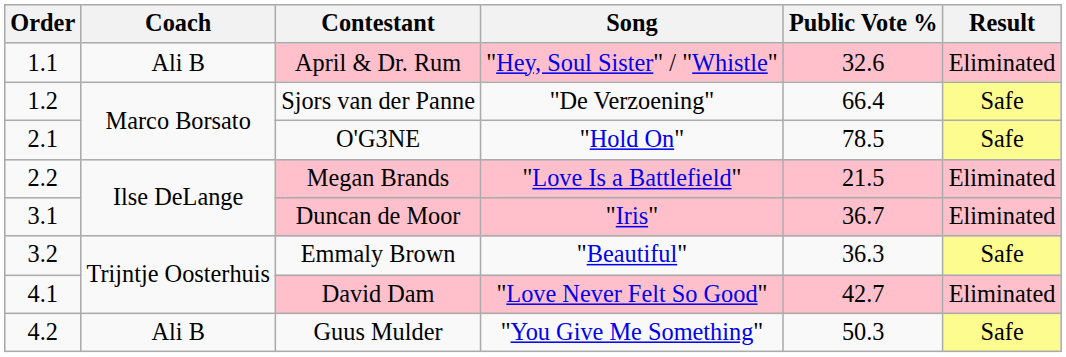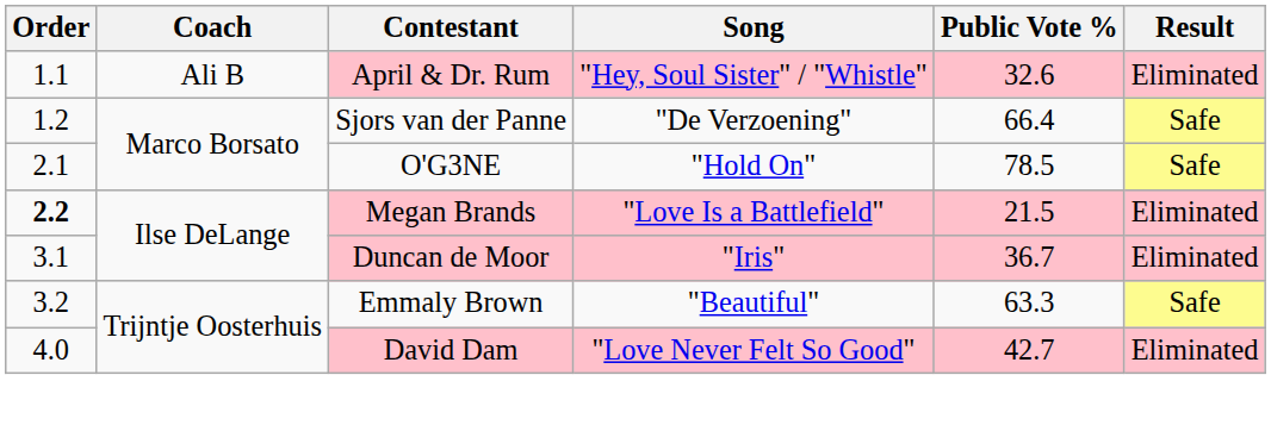 <table class="wikitable" style="text-align: center; width: auto;">
 <tr>
 <th>Order</th>
 <th>Coach</th>
 <th>Contestant</th>
 <th>Song</th>
 <th>Public Vote %</th>
 <th>Result</th>
 </tr>
 <tr>
 <td>1.1</td>
 <td>Ali B</td>
 <td style="background:pink;">April & Dr. Rum</td>
 <td style="background:pink;">"<a href='#'>Hey, Soul Sister</a>" / "<a href='#'>Whistle</a>"</td>
 <td style="background:pink;">32.6</td>
 <td style="background:pink;">Eliminated</td>
 </tr>
 <tr>
 <td>1.2</td>
 <td rowspan="2">Marco Borsato</td>
 <td>Sjors van der Panne</td>
 <td>"De Verzoening"</td>
 <td>66.4</td>
 <td style="background:#fdfc8f;">Safe</td>
 </tr>
 <tr>
 <td>2.1</td>
 <td>O'G3NE</td>
 <td>"<a href='#'>Hold On</a>"</td>
 <td>78.5</td>
 <td style="background:#fdfc8f;">Safe</td>
 </tr>
 <tr>
-<td>2.2</td>
+<td><strong>2.2</strong></td>
 <td rowspan="2">Ilse DeLange</td>
 <td style="background:pink;">Megan Brands</td>
 <td style="background:pink;">"<a href='#'>Love Is a Battlefield</a>"</td>
 <td style="background:pink;">21.5</td>
 <td style="background:pink;">Eliminated</td>
 </tr>
 <tr>
 <td>3.1</td>
 <td style="background:pink;">Duncan de Moor</td>
 <td style="background:pink;">"<a href='#'>Iris</a>"</td>
 <td style="background:pink;">36.7</td>
 <td style="background:pink;">Eliminated</td>
 </tr>
 <tr>
 <td>3.2</td>
 <td rowspan="2">Trijntje Oosterhuis</td>
 <td>Emmaly Brown</td>
 <td>"<a href='#'>Beautiful</a>"</td>
-<td>36.3</td>
+<td>63.3</td>
 <td style="background:#fdfc8f;">Safe</td>
 </tr>
 <tr>
-<td>4.1</td>
+<td>4.0</td>
 <td style="background:pink;">David Dam</td>
 <td style="background:pink;">"<a href='#'>Love Never Felt So Good</a>"</td>
 <td style="background:pink;">42.7</td>
 <td style="background:pink;">Eliminated</td>
 </tr>
-<tr>
-<td>4.2</td>
-<td>Ali B</td>
-<td>Guus Mulder</td>
-<td>"<a href='#'>You Give Me Something</a>"</td>
-<td>50.3</td>
-<td style="background:#fdfc8f;">Safe</td>
-</tr>
 </table>
